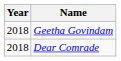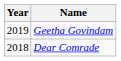 <table class="wikitable sortable">
 <tr>
 <th>Year</th>
 <th>Name</th>
 </tr>
 <tr>
-<td>2018</td>
+<td>2019</td>
 <td><em><a href='#'>Geetha Govindam</a></em></td>
 </tr>
 <tr>
 <td>2018</td>
 <td><em><a href='#'>Dear Comrade</a></em></td>
 </tr>
 </table>
